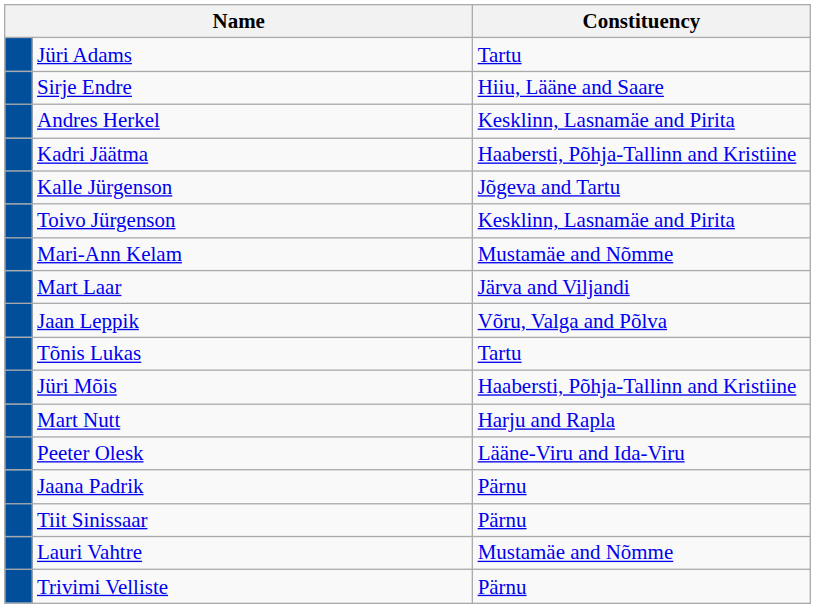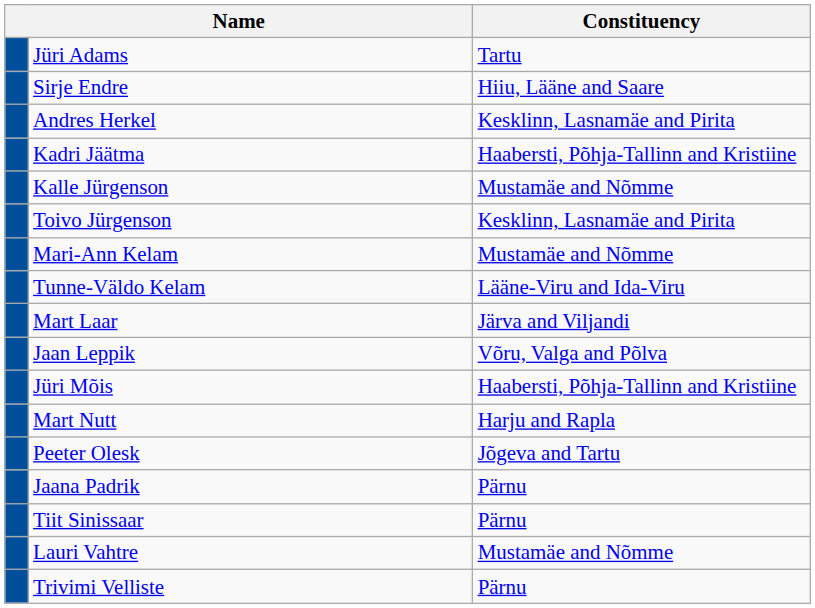 <table class="wikitable collapsible collapsed">
 <tr>
 <th colspan=2 width=350>Name</th>
 <th width=250>Constituency</th>
 </tr>
 <tr>
 <td style="background-color:#014f9a"></td>
 <td><a href='#'>Jüri Adams</a></td>
 <td><a href='#'>Tartu</a></td>
 </tr>
 <tr>
 <td style="background-color:#014f9a"></td>
 <td><a href='#'>Sirje Endre</a></td>
 <td><a href='#'>Hiiu, Lääne and Saare</a></td>
 </tr>
 <tr>
 <td style="background-color:#014f9a"></td>
 <td><a href='#'>Andres Herkel</a></td>
 <td><a href='#'>Kesklinn, Lasnamäe and Pirita</a></td>
 </tr>
 <tr>
 <td style="background-color:#014f9a"></td>
 <td><a href='#'>Kadri Jäätma</a></td>
 <td><a href='#'>Haabersti, Põhja-Tallinn and Kristiine</a></td>
 </tr>
 <tr>
 <td style="background-color:#014f9a"></td>
 <td><a href='#'>Kalle Jürgenson</a></td>
-<td><a href='#'>Jõgeva and Tartu</a></td>
+<td><a href='#'>Mustamäe and Nõmme</a></td>
 </tr>
 <tr>
 <td style="background-color:#014f9a"></td>
 <td><a href='#'>Toivo Jürgenson</a></td>
 <td><a href='#'>Kesklinn, Lasnamäe and Pirita</a></td>
 </tr>
 <tr>
 <td style="background-color:#014f9a"></td>
 <td><a href='#'>Mari-Ann Kelam</a></td>
 <td><a href='#'>Mustamäe and Nõmme</a></td>
 </tr>
 <tr>
 <td style="background-color:#014f9a"></td>
+<td><a href='#'>Tunne-Väldo Kelam</a></td>
+<td><a href='#'>Lääne-Viru and Ida-Viru</a></td>
+</tr>
+<tr>
+<td style="background-color:#014f9a"></td>
 <td><a href='#'>Mart Laar</a></td>
 <td><a href='#'>Järva and Viljandi</a></td>
 </tr>
 <tr>
 <td style="background-color:#014f9a"></td>
 <td><a href='#'>Jaan Leppik</a></td>
 <td><a href='#'>Võru, Valga and Põlva</a></td>
-</tr>
-<tr>
-<td style="background-color:#014f9a"></td>
-<td><a href='#'>Tõnis Lukas</a></td>
-<td><a href='#'>Tartu</a></td>
 </tr>
 <tr>
 <td style="background-color:#014f9a"></td>
 <td><a href='#'>Jüri Mõis</a></td>
 <td><a href='#'>Haabersti, Põhja-Tallinn and Kristiine</a></td>
 </tr>
 <tr>
 <td style="background-color:#014f9a"></td>
 <td><a href='#'>Mart Nutt</a></td>
 <td><a href='#'>Harju and Rapla</a></td>
 </tr>
 <tr>
 <td style="background-color:#014f9a"></td>
 <td><a href='#'>Peeter Olesk</a></td>
-<td><a href='#'>Lääne-Viru and Ida-Viru</a></td>
+<td><a href='#'>Jõgeva and Tartu</a></td>
 </tr>
 <tr>
 <td style="background-color:#014f9a"></td>
 <td><a href='#'>Jaana Padrik</a></td>
 <td><a href='#'>Pärnu</a></td>
 </tr>
 <tr>
 <td style="background-color:#014f9a"></td>
 <td><a href='#'>Tiit Sinissaar</a></td>
 <td><a href='#'>Pärnu</a></td>
 </tr>
 <tr>
 <td style="background-color:#014f9a"></td>
 <td><a href='#'>Lauri Vahtre</a></td>
 <td><a href='#'>Mustamäe and Nõmme</a></td>
 </tr>
 <tr>
 <td style="background-color:#014f9a"></td>
 <td><a href='#'>Trivimi Velliste</a></td>
 <td><a href='#'>Pärnu</a></td>
 </tr>
 </table>
